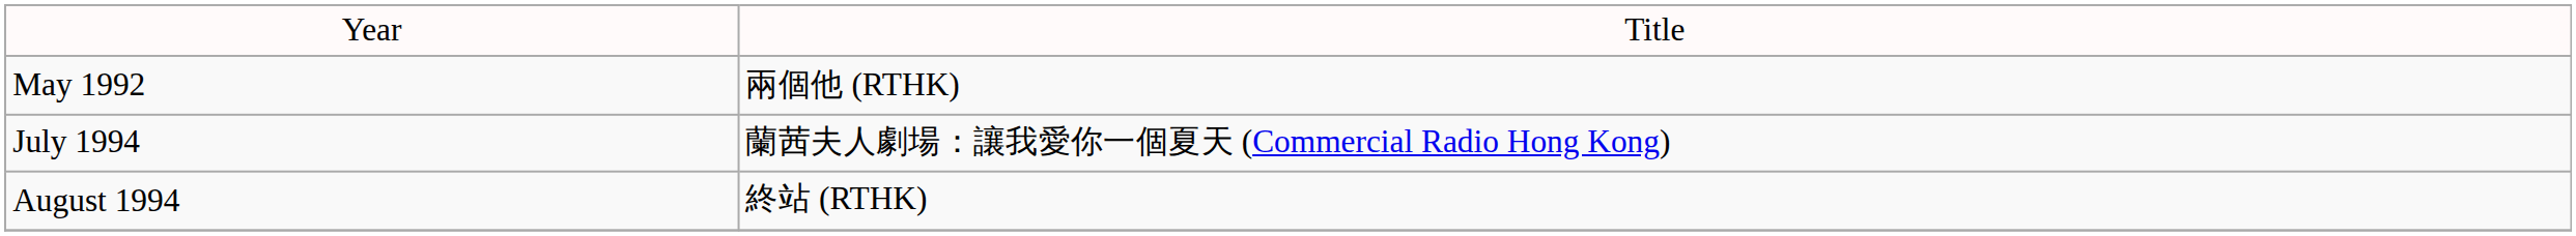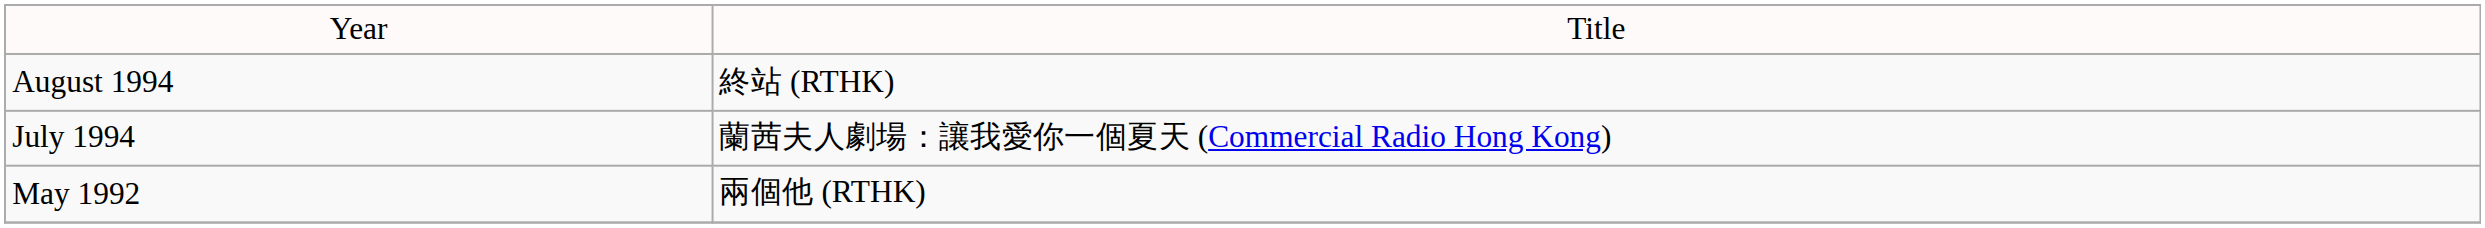 <table class="wikitable" width="100%">
 <tr style="background:snow; color:black" align=center>
 <td style="width:10%">Year</td>
 <td style="width:25%">Title</td>
 </tr>
 <tr ---->
-<td rowspan="1" width="10%">May 1992</td>
-<td>兩個他 (RTHK)</td>
+<td rowspan="1" width="10%">August 1994</td>
+<td>終站 (RTHK)</td>
 </tr>
 <tr ---->
 <td rowspan="1" width="10%">July 1994</td>
 <td>蘭茜夫人劇場：讓我愛你一個夏天 (<a href='#'>Commercial Radio Hong Kong</a>)</td>
 </tr>
 <tr ---->
-<td rowspan="1" width="10%">August 1994</td>
-<td>終站 (RTHK)</td>
+<td rowspan="1" width="10%">May 1992</td>
+<td>兩個他 (RTHK)</td>
 </tr>
 <tr ---->
 </tr>
 </table>
